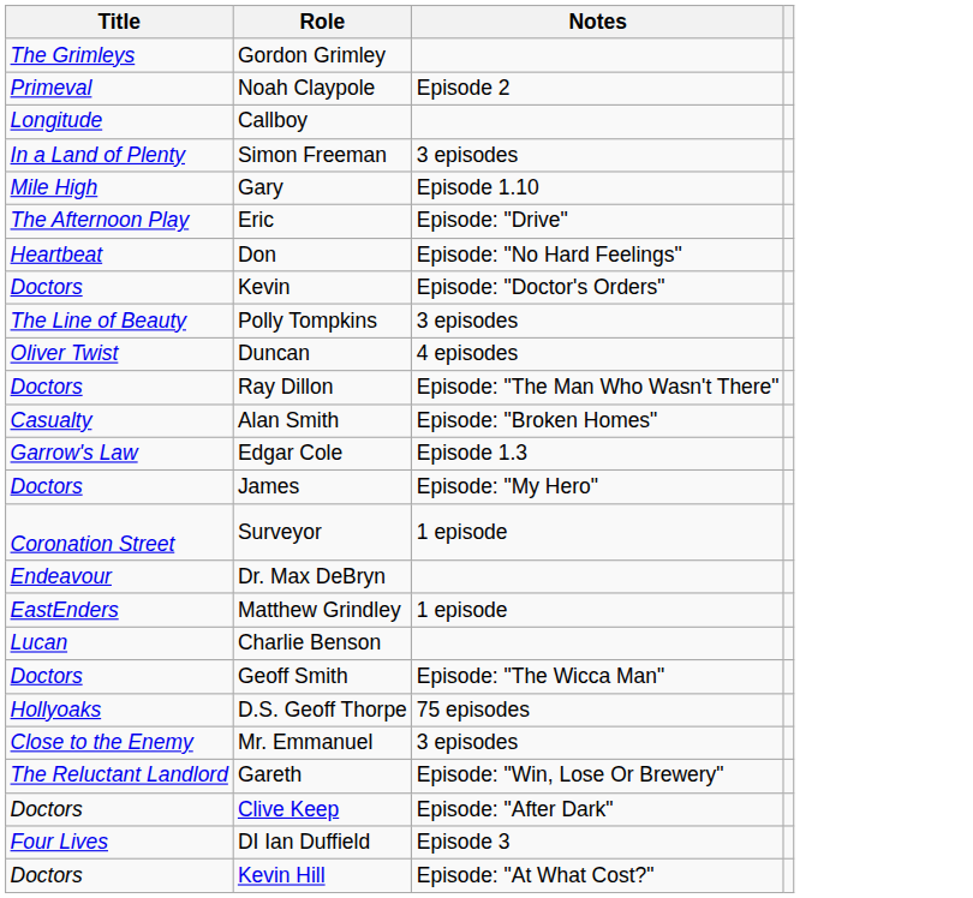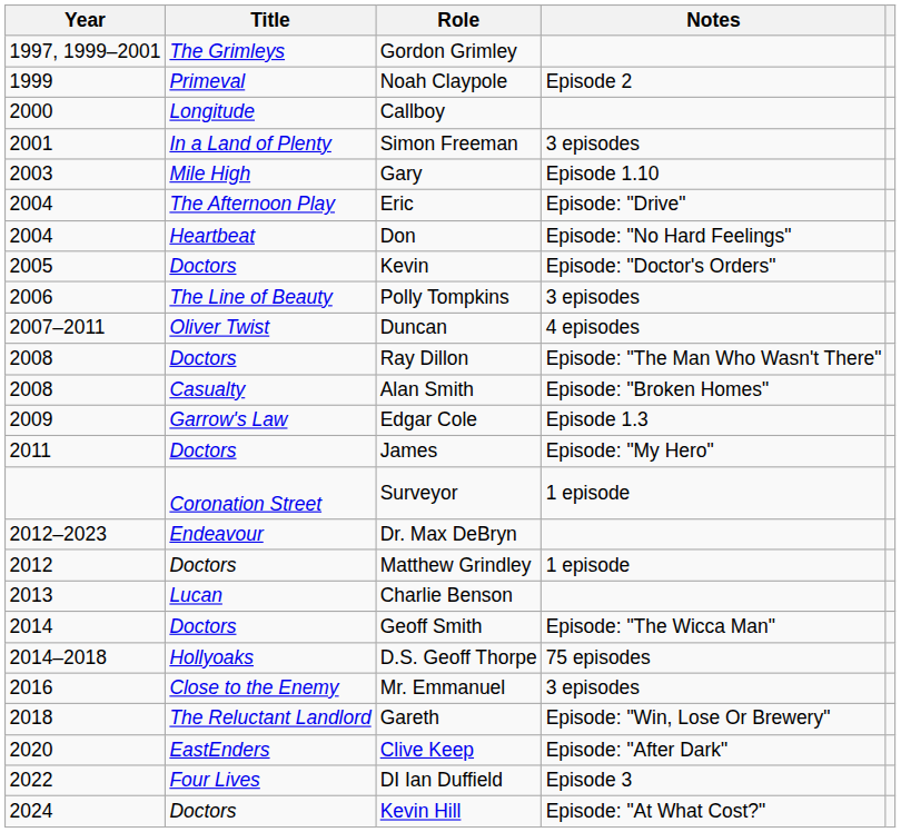 <table class="wikitable">
 <tr>
+<th>Year</th>
 <th>Title</th>
 <th>Role</th>
 <th>Notes</th>
 <th></th>
 </tr>
 <tr>
+<td>1997, 1999–2001</td>
 <td><em><a href='#'>The Grimleys</a></em></td>
 <td>Gordon Grimley</td>
 <td></td>
 <td></td>
 </tr>
 <tr>
+<td>1999</td>
 <td><em><a href='#'>Primeval</a></em></td>
 <td>Noah Claypole</td>
 <td>Episode 2</td>
 <td></td>
 </tr>
 <tr>
+<td>2000</td>
 <td><em><a href='#'>Longitude</a></em></td>
 <td>Callboy</td>
 <td></td>
 <td></td>
 </tr>
 <tr>
+<td>2001</td>
 <td><em><a href='#'>In a Land of Plenty</a></em></td>
 <td>Simon Freeman</td>
 <td>3 episodes</td>
 <td></td>
 </tr>
 <tr>
+<td>2003</td>
 <td><em><a href='#'>Mile High</a></em></td>
 <td>Gary</td>
 <td>Episode 1.10</td>
 <td></td>
 </tr>
 <tr>
+<td>2004</td>
 <td><em><a href='#'>The Afternoon Play</a></em></td>
 <td>Eric</td>
 <td>Episode: "Drive"</td>
 <td></td>
 </tr>
 <tr>
+<td>2004</td>
 <td><em><a href='#'>Heartbeat</a></em></td>
 <td>Don</td>
 <td>Episode: "No Hard Feelings"</td>
 <td></td>
 </tr>
 <tr>
+<td>2005</td>
 <td><em><a href='#'>Doctors</a></em></td>
 <td>Kevin</td>
 <td>Episode: "Doctor's Orders"</td>
 <td></td>
 </tr>
 <tr>
+<td>2006</td>
 <td><em><a href='#'>The Line of Beauty</a></em></td>
 <td>Polly Tompkins</td>
 <td>3 episodes</td>
 <td></td>
 </tr>
 <tr>
+<td>2007–2011</td>
 <td><em><a href='#'>Oliver Twist</a></em></td>
 <td>Duncan</td>
 <td>4 episodes</td>
 <td></td>
 </tr>
 <tr>
+<td>2008</td>
 <td><em><a href='#'>Doctors</a></em></td>
 <td>Ray Dillon</td>
 <td>Episode: "The Man Who Wasn't There"</td>
 <td></td>
 </tr>
 <tr>
+<td>2008</td>
 <td><em><a href='#'>Casualty</a></em></td>
 <td>Alan Smith</td>
 <td>Episode: "Broken Homes"</td>
 <td></td>
 </tr>
 <tr>
+<td>2009</td>
 <td><em><a href='#'>Garrow's Law</a></em></td>
 <td>Edgar Cole</td>
 <td>Episode 1.3</td>
 <td></td>
 </tr>
 <tr>
+<td>2011</td>
 <td><em><a href='#'>Doctors</a></em></td>
 <td>James</td>
 <td>Episode: "My Hero"</td>
 <td></td>
 </tr>
 <tr>
+<td></td>
 <td><br><em><a href='#'>Coronation Street</a></em></td>
 <td>Surveyor</td>
 <td>1 episode</td>
 <td></td>
 </tr>
 <tr>
+<td>2012–2023</td>
 <td><em><a href='#'>Endeavour</a></em></td>
 <td>Dr. Max DeBryn</td>
 <td></td>
 <td></td>
 </tr>
 <tr>
-<td><em><a href='#'>EastEnders</a></em></td>
+<td>2012</td>
+<td><em>Doctors</em></td>
 <td>Matthew Grindley</td>
 <td>1 episode</td>
 <td></td>
 </tr>
 <tr>
+<td>2013</td>
 <td><em><a href='#'>Lucan</a></em></td>
 <td>Charlie Benson</td>
 <td></td>
 <td></td>
 </tr>
 <tr>
+<td>2014</td>
 <td><em><a href='#'>Doctors</a></em></td>
 <td>Geoff Smith</td>
 <td>Episode: "The Wicca Man"</td>
 <td></td>
 </tr>
 <tr>
+<td>2014–2018</td>
 <td><em><a href='#'>Hollyoaks</a></em></td>
 <td>D.S. Geoff Thorpe</td>
 <td>75 episodes</td>
 <td></td>
 </tr>
 <tr>
+<td>2016</td>
 <td><em><a href='#'>Close to the Enemy</a></em></td>
 <td>Mr. Emmanuel</td>
 <td>3 episodes</td>
 <td></td>
 </tr>
 <tr>
+<td>2018</td>
 <td><em><a href='#'>The Reluctant Landlord</a></em></td>
 <td>Gareth</td>
 <td>Episode: "Win, Lose Or Brewery"</td>
 <td align="center"></td>
 </tr>
 <tr>
-<td><em>Doctors</em></td>
+<td>2020</td>
+<td><em><a href='#'>EastEnders</a></em></td>
 <td><a href='#'>Clive Keep</a></td>
 <td>Episode: "After Dark"</td>
 <td></td>
 </tr>
 <tr>
+<td>2022</td>
 <td><em><a href='#'>Four Lives</a></em></td>
 <td>DI Ian Duffield</td>
 <td>Episode 3</td>
 <td></td>
 </tr>
 <tr>
+<td>2024</td>
 <td><em>Doctors</em></td>
 <td><a href='#'>Kevin Hill</a></td>
 <td>Episode: "At What Cost?"</td>
 <td align="center"></td>
 </tr>
 </table>
